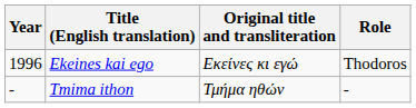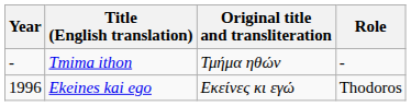 <table class="wikitable">
 <tr>
 <th>Year</th>
 <th>Title<br>(English translation)</th>
 <th>Original title<br>and transliteration</th>
 <th>Role</th>
 </tr>
 <tr>
+<td>-</td>
+<td><em><a href='#'>Tmima ithon</a></em></td>
+<td><em>Τμήμα ηθών</em></td>
+<td>-</td>
+</tr>
+<tr>
 <td>1996</td>
 <td><em><a href='#'>Ekeines kai ego</a></em></td>
 <td><em>Εκείνες κι εγώ</em></td>
 <td>Thodoros</td>
 </tr>
-<tr>
-<td>-</td>
-<td><em><a href='#'>Tmima ithon</a></em></td>
-<td><em>Τμήμα ηθών</em></td>
-<td>-</td>
-</tr>
 </table>
